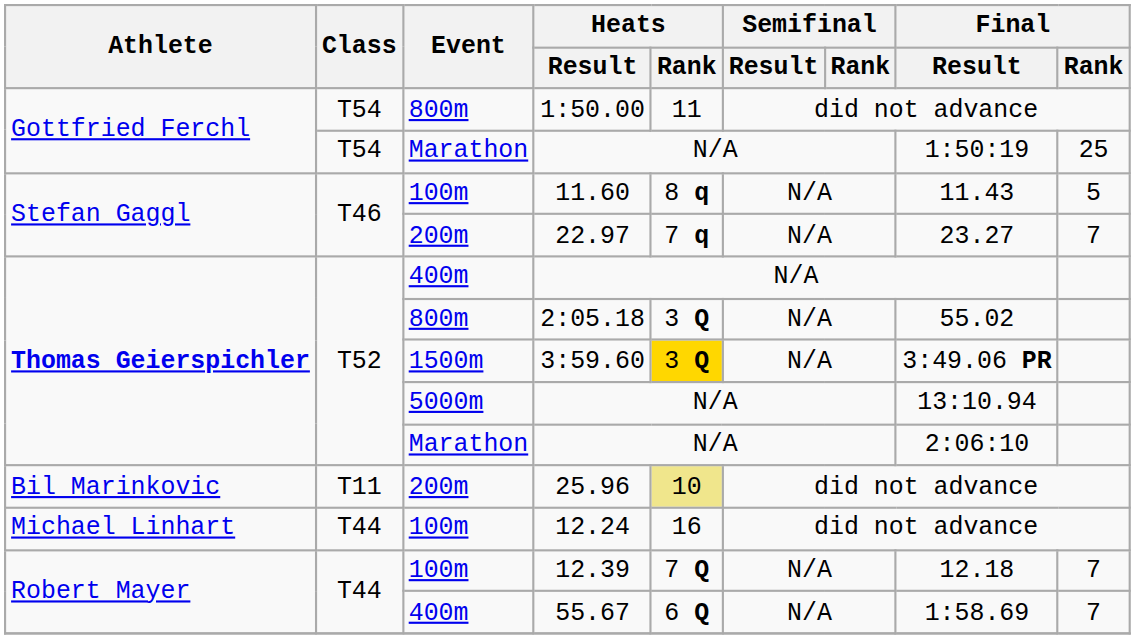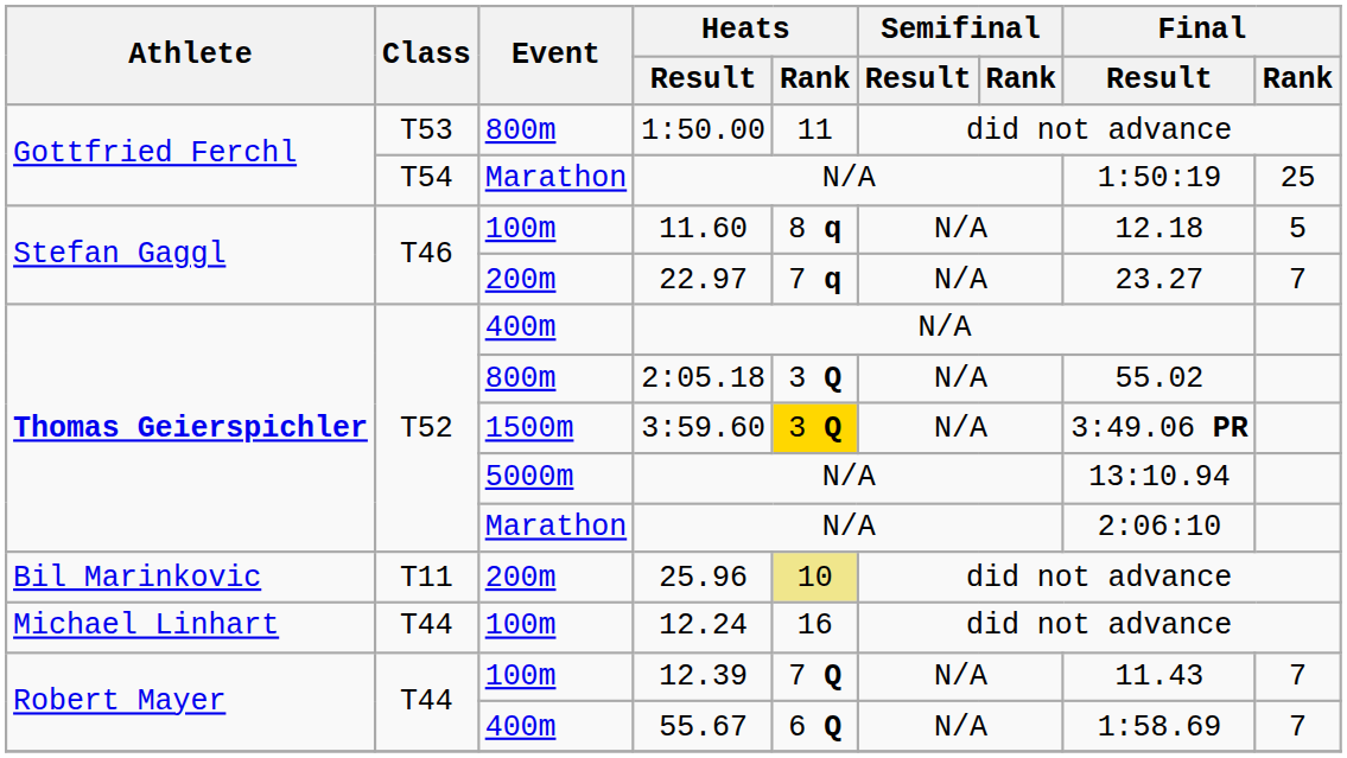 <table class=wikitable style="font-size:90%">
 <tr>
 <th rowspan="2">Athlete</th>
 <th rowspan="2">Class</th>
 <th rowspan="2">Event</th>
 <th colspan="2">Heats</th>
 <th colspan="2">Semifinal</th>
 <th colspan="2">Final</th>
 </tr>
 <tr>
 <th>Result</th>
 <th>Rank</th>
 <th>Result</th>
 <th>Rank</th>
 <th>Result</th>
 <th>Rank</th>
 </tr>
 <tr>
 <td rowspan="2"><a href='#'>Gottfried Ferchl</a></td>
-<td style="text-align:center;">T54</td>
+<td style="text-align:center;">T53</td>
 <td><a href='#'>800m</a></td>
 <td style="text-align:center;">1:50.00</td>
 <td style="text-align:center;">11</td>
 <td style="text-align:center;" colspan="4">did not advance</td>
 </tr>
 <tr>
 <td style="text-align:center;">T54</td>
 <td><a href='#'>Marathon</a></td>
 <td style="text-align:center;" colspan="4">N/A</td>
 <td style="text-align:center;">1:50:19</td>
 <td style="text-align:center;">25</td>
 </tr>
 <tr>
 <td rowspan="2"><a href='#'>Stefan Gaggl</a></td>
 <td rowspan="2" style="text-align:center;">T46</td>
 <td><a href='#'>100m</a></td>
 <td style="text-align:center;">11.60</td>
 <td style="text-align:center;">8 <strong>q</strong></td>
 <td style="text-align:center;" colspan="2">N/A</td>
-<td style="text-align:center;">11.43</td>
+<td style="text-align:center;">12.18</td>
 <td style="text-align:center;">5</td>
 </tr>
 <tr>
 <td><a href='#'>200m</a></td>
 <td style="text-align:center;">22.97</td>
 <td style="text-align:center;">7 <strong>q</strong></td>
 <td style="text-align:center;" colspan="2">N/A</td>
 <td style="text-align:center;">23.27</td>
 <td style="text-align:center;">7</td>
 </tr>
 <tr>
 <td rowspan="5"><strong><a href='#'>Thomas Geierspichler</a></strong></td>
 <td rowspan="5" style="text-align:center;">T52</td>
 <td><a href='#'>400m</a></td>
 <td style="text-align:center;" colspan="5">N/A</td>
 <td style="text-align:center;"></td>
 </tr>
 <tr>
 <td><a href='#'>800m</a></td>
 <td style="text-align:center;">2:05.18</td>
 <td style="text-align:center;">3 <strong>Q</strong></td>
 <td style="text-align:center;" colspan="2">N/A</td>
 <td style="text-align:center;">55.02</td>
 <td style="text-align:center;"></td>
 </tr>
 <tr>
 <td><a href='#'>1500m</a></td>
 <td style="text-align:center;">3:59.60</td>
 <td style="background: gold; text-align:center;">3 <strong>Q</strong></td>
 <td style="text-align:center;" colspan="2">N/A</td>
 <td style="text-align:center;">3:49.06 <strong>PR</strong></td>
 <td style="text-align:center;"></td>
 </tr>
 <tr>
 <td><a href='#'>5000m</a></td>
 <td style="text-align:center;" colspan="4">N/A</td>
 <td style="text-align:center;">13:10.94</td>
 <td style="text-align:center;"></td>
 </tr>
 <tr>
 <td><a href='#'>Marathon</a></td>
 <td style="text-align:center;" colspan="4">N/A</td>
 <td style="text-align:center;">2:06:10</td>
 <td style="text-align:center;"></td>
 </tr>
 <tr>
 <td><a href='#'>Bil Marinkovic</a></td>
 <td style="text-align:center;">T11</td>
 <td><a href='#'>200m</a></td>
 <td style="text-align:center;">25.96</td>
 <td style="background: khaki; text-align:center;">10</td>
 <td style="text-align:center;" colspan="4">did not advance</td>
 </tr>
 <tr>
 <td><a href='#'>Michael Linhart</a></td>
 <td style="text-align:center;">T44</td>
 <td><a href='#'>100m</a></td>
 <td style="text-align:center;">12.24</td>
 <td style="text-align:center;">16</td>
 <td style="text-align:center;" colspan="4">did not advance</td>
 </tr>
 <tr>
 <td rowspan="2"><a href='#'>Robert Mayer</a></td>
 <td rowspan="2" style="text-align:center;">T44</td>
 <td><a href='#'>100m</a></td>
 <td style="text-align:center;">12.39</td>
 <td style="text-align:center;">7 <strong>Q</strong></td>
 <td style="text-align:center;" colspan="2">N/A</td>
-<td style="text-align:center;">12.18</td>
+<td style="text-align:center;">11.43</td>
 <td style="text-align:center;">7</td>
 </tr>
 <tr>
 <td><a href='#'>400m</a></td>
 <td style="text-align:center;">55.67</td>
 <td style="text-align:center;">6 <strong>Q</strong></td>
 <td style="text-align:center;" colspan="2">N/A</td>
 <td style="text-align:center;">1:58.69</td>
 <td style="text-align:center;">7</td>
 </tr>
 <tr>
 </tr>
 </table>
